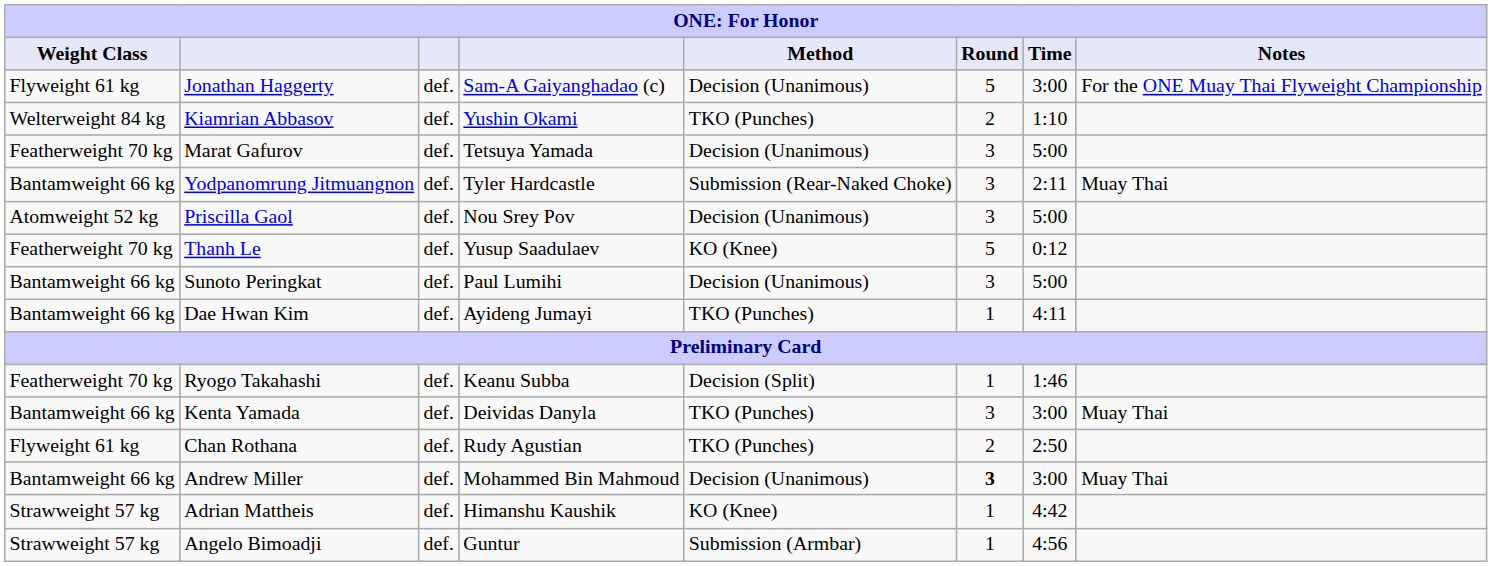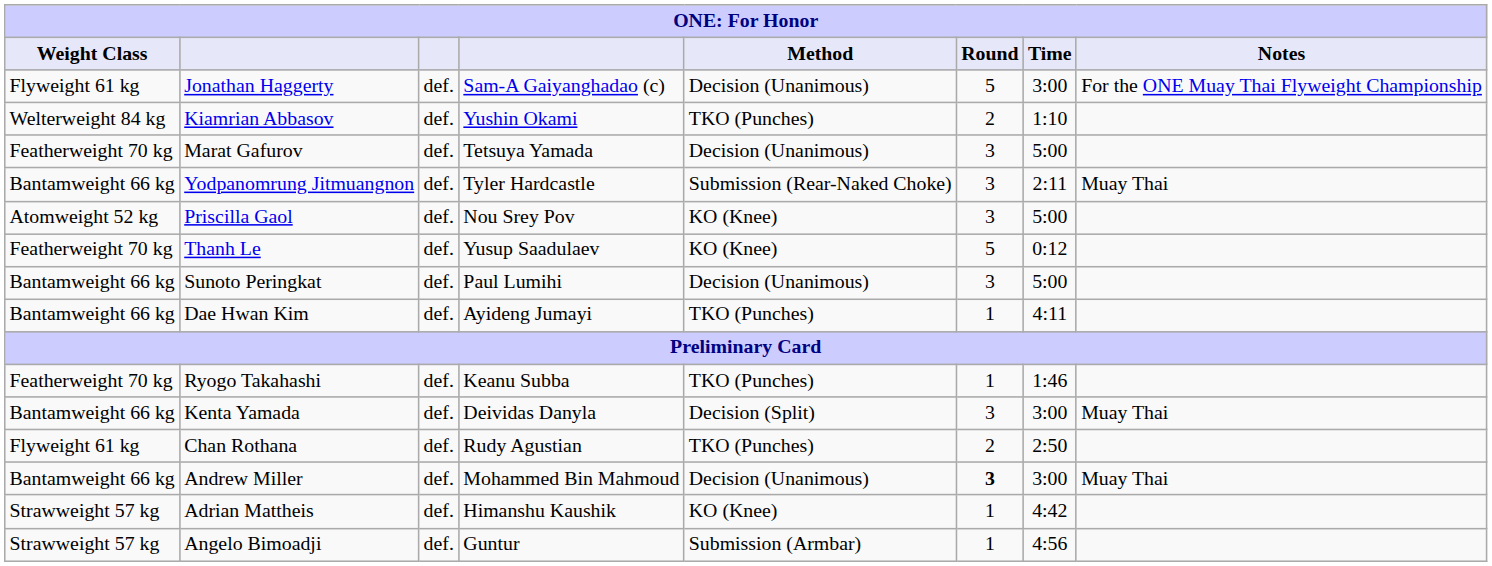 <table class="wikitable" style="font-size: 80%;">
 <tr>
 <th colspan="8" style="background-color: #ccf; color: #000080; text-align: center;"><strong>ONE: For Honor</strong></th>
 </tr>
 <tr>
 <th colspan="1" style="background-color: #E6E8FA; color: #000000; text-align: center;">Weight Class</th>
 <th colspan="1" style="background-color: #E6E8FA; color: #000000; text-align: center;"></th>
 <th colspan="1" style="background-color: #E6E8FA; color: #000000; text-align: center;"></th>
 <th colspan="1" style="background-color: #E6E8FA; color: #000000; text-align: center;"></th>
 <th colspan="1" style="background-color: #E6E8FA; color: #000000; text-align: center;">Method</th>
 <th colspan="1" style="background-color: #E6E8FA; color: #000000; text-align: center;">Round</th>
 <th colspan="1" style="background-color: #E6E8FA; color: #000000; text-align: center;">Time</th>
 <th colspan="1" style="background-color: #E6E8FA; color: #000000; text-align: center;">Notes</th>
 </tr>
 <tr>
 <td>Flyweight 61 kg</td>
 <td> <a href='#'>Jonathan Haggerty</a></td>
 <td>def.</td>
 <td> <a href='#'>Sam-A Gaiyanghadao</a> (c)</td>
 <td>Decision (Unanimous)</td>
 <td align=center>5</td>
 <td align=center>3:00</td>
 <td>For the <a href='#'>ONE Muay Thai Flyweight Championship</a></td>
 </tr>
 <tr>
 <td>Welterweight 84 kg</td>
 <td> <a href='#'>Kiamrian Abbasov</a></td>
 <td>def.</td>
 <td> <a href='#'>Yushin Okami</a></td>
 <td>TKO (Punches)</td>
 <td align=center>2</td>
 <td align=center>1:10</td>
 <td></td>
 </tr>
 <tr>
 <td>Featherweight 70 kg</td>
 <td> Marat Gafurov</td>
 <td>def.</td>
 <td> Tetsuya Yamada</td>
 <td>Decision (Unanimous)</td>
 <td align=center>3</td>
 <td align=center>5:00</td>
 <td></td>
 </tr>
 <tr>
 <td>Bantamweight 66 kg</td>
 <td> <a href='#'>Yodpanomrung Jitmuangnon</a></td>
 <td>def.</td>
 <td> Tyler Hardcastle</td>
 <td>Submission (Rear-Naked Choke)</td>
 <td align=center>3</td>
 <td align=center>2:11</td>
 <td>Muay Thai</td>
 </tr>
 <tr>
 <td>Atomweight 52 kg</td>
 <td> <a href='#'>Priscilla Gaol</a></td>
 <td>def.</td>
 <td> Nou Srey Pov</td>
-<td>Decision (Unanimous)</td>
+<td>KO (Knee)</td>
 <td align=center>3</td>
 <td align=center>5:00</td>
 <td></td>
 </tr>
 <tr>
 <td>Featherweight 70 kg</td>
 <td> <a href='#'>Thanh Le</a></td>
 <td>def.</td>
 <td> Yusup Saadulaev</td>
 <td>KO (Knee)</td>
 <td align=center>5</td>
 <td align=center>0:12</td>
 <td></td>
 </tr>
 <tr>
 <td>Bantamweight 66 kg</td>
 <td> Sunoto Peringkat</td>
 <td>def.</td>
 <td> Paul Lumihi</td>
 <td>Decision (Unanimous)</td>
 <td align=center>3</td>
 <td align=center>5:00</td>
 <td></td>
 </tr>
 <tr>
 <td>Bantamweight 66 kg</td>
 <td> Dae Hwan Kim</td>
 <td>def.</td>
 <td> Ayideng Jumayi</td>
 <td>TKO (Punches)</td>
 <td align=center>1</td>
 <td align=center>4:11</td>
 <td></td>
 </tr>
 <tr>
 <th colspan="8" style="background-color: #ccf; color: #000080; text-align: center;"><strong>Preliminary Card</strong></th>
 </tr>
 <tr>
 <td>Featherweight 70 kg</td>
 <td> Ryogo Takahashi</td>
 <td>def.</td>
 <td> Keanu Subba</td>
-<td>Decision (Split)</td>
+<td>TKO (Punches)</td>
 <td align=center>1</td>
 <td align=center>1:46</td>
 <td></td>
 </tr>
 <tr>
 <td>Bantamweight 66 kg</td>
 <td> Kenta Yamada</td>
 <td>def.</td>
 <td> Deividas Danyla</td>
-<td>TKO (Punches)</td>
+<td>Decision (Split)</td>
 <td align=center>3</td>
 <td align=center>3:00</td>
 <td>Muay Thai</td>
 </tr>
 <tr>
 <td>Flyweight 61 kg</td>
 <td> Chan Rothana</td>
 <td>def.</td>
 <td> Rudy Agustian</td>
 <td>TKO (Punches)</td>
 <td align=center>2</td>
 <td align=center>2:50</td>
 <td></td>
 </tr>
 <tr>
 <td>Bantamweight 66 kg</td>
 <td> Andrew Miller</td>
 <td>def.</td>
 <td> Mohammed Bin Mahmoud</td>
 <td>Decision (Unanimous)</td>
 <td align=center><strong>3</strong></td>
 <td align=center>3:00</td>
 <td>Muay Thai</td>
 </tr>
 <tr>
 <td>Strawweight 57 kg</td>
 <td> Adrian Mattheis</td>
 <td>def.</td>
 <td> Himanshu Kaushik</td>
 <td>KO (Knee)</td>
 <td align=center>1</td>
 <td align=center>4:42</td>
 <td></td>
 </tr>
 <tr>
 <td>Strawweight 57 kg</td>
 <td> Angelo Bimoadji</td>
 <td>def.</td>
 <td> Guntur</td>
 <td>Submission (Armbar)</td>
 <td align=center>1</td>
 <td align=center>4:56</td>
 <td></td>
 </tr>
 </table>
